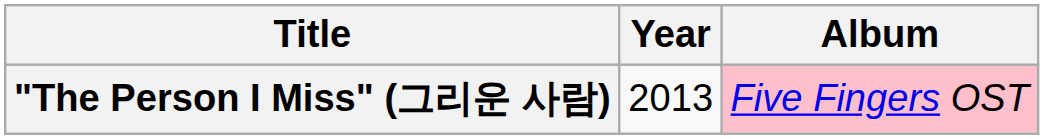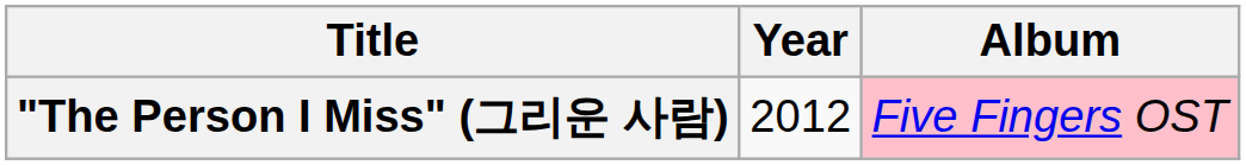 <table class="wikitable plainrowheaders" style="text-align:center;">
 <tr>
 <th scope="col" rowspan="1">Title</th>
 <th scope="col" rowspan="1">Year</th>
 <th scope="col" rowspan="1">Album</th>
 </tr>
 <tr>
 <th scope="row">"The Person I Miss" (그리운 사람)</th>
-<td>2013</td>
+<td>2012</td>
 <td style="background: pink;"><em><a href='#'>Five Fingers</a> OST</em></td>
 </tr>
 </table>
